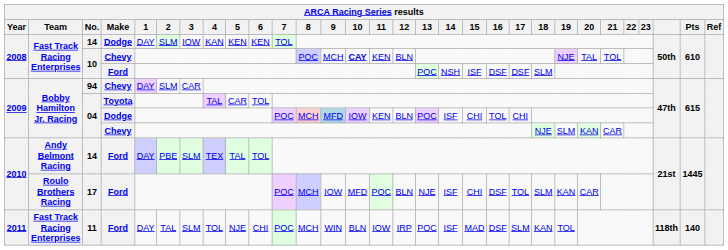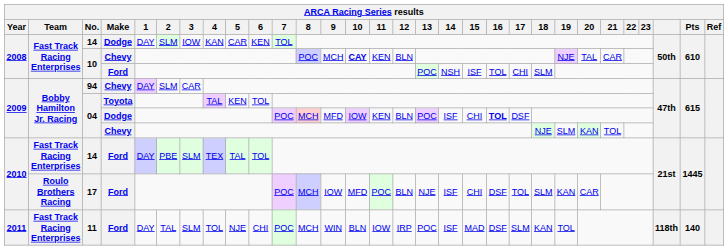 <table class="wikitable" style="text-align:center; font-size:75%">
 <tr>
 <th colspan=30><a href='#'>ARCA Racing Series</a> results</th>
 </tr>
 <tr>
 <th>Year</th>
 <th>Team</th>
 <th>No.</th>
 <th>Make</th>
 <th>1</th>
 <th>2</th>
 <th>3</th>
 <th>4</th>
 <th>5</th>
 <th>6</th>
 <th>7</th>
 <th>8</th>
 <th>9</th>
 <th>10</th>
 <th>11</th>
 <th>12</th>
 <th>13</th>
 <th>14</th>
 <th>15</th>
 <th>16</th>
 <th>17</th>
 <th>18</th>
 <th>19</th>
 <th>20</th>
 <th>21</th>
 <th>22</th>
 <th>23</th>
 <th></th>
 <th>Pts</th>
 <th>Ref</th>
 </tr>
 <tr>
 <th rowspan=3><a href='#'>2008</a></th>
 <th rowspan=3><a href='#'>Fast Track Racing Enterprises</a></th>
 <th>14</th>
 <th><a href='#'>Dodge</a></th>
 <td><a href='#'>DAY</a></td>
 <td style="background:#DFFFDF;"><a href='#'>SLM</a><br></td>
 <td><a href='#'>IOW</a></td>
 <td><a href='#'>KAN</a></td>
-<td><a href='#'>KEN</a></td>
+<td><a href='#'>CAR</a></td>
 <td><a href='#'>KEN</a></td>
 <td style="background:#DFFFDF;"><a href='#'>TOL</a><br></td>
 <td colspan=16></td>
 <th rowspan=3>50th</th>
 <th rowspan=3>610</th>
 <th rowspan=3></th>
 </tr>
 <tr>
 <th rowspan=2>10</th>
 <th><a href='#'>Chevy</a></th>
 <td colspan=7></td>
 <td style="background:#CFCFFF;"><a href='#'>POC</a><br></td>
 <td><a href='#'>MCH</a></td>
 <td><strong><a href='#'>CAY</a></strong></td>
 <td><a href='#'>KEN</a></td>
 <td><a href='#'>BLN</a></td>
 <td colspan=6></td>
 <td style="background:#EFCFFF;"><a href='#'>NJE</a><br></td>
 <td><a href='#'>TAL</a></td>
-<td><a href='#'>TOL</a></td>
+<td><a href='#'>CAR</a></td>
 <td colspan=2></td>
 </tr>
 <tr>
 <th><a href='#'>Ford</a></th>
 <td colspan=12></td>
 <td style="background:#DFFFDF;"><a href='#'>POC</a><br></td>
 <td><a href='#'>NSH</a></td>
 <td><a href='#'>ISF</a></td>
-<td><a href='#'>DSF</a></td>
-<td><a href='#'>DSF</a></td>
+<td><a href='#'>TOL</a></td>
+<td><a href='#'>CHI</a></td>
 <td><a href='#'>SLM</a></td>
 <td colspan=5></td>
 </tr>
 <tr>
 <th rowspan=4><a href='#'>2009</a></th>
 <th rowspan=4><a href='#'>Bobby Hamilton Jr. Racing</a></th>
 <th>94</th>
 <th><a href='#'>Chevy</a></th>
 <td style="background:#EFCFFF;"><a href='#'>DAY</a><br></td>
 <td><a href='#'>SLM</a></td>
 <td><a href='#'>CAR</a></td>
 <td colspan=20></td>
 <th rowspan=4>47th</th>
 <th rowspan=4>615</th>
 <th rowspan=4></th>
 </tr>
 <tr>
 <th rowspan=3>04</th>
 <th><a href='#'>Toyota</a></th>
 <td colspan=3></td>
 <td style="background:#EFCFFF;"><a href='#'>TAL</a><br></td>
-<td><a href='#'>CAR</a></td>
+<td><a href='#'>KEN</a></td>
 <td><a href='#'>TOL</a></td>
 <td colspan=17></td>
 </tr>
 <tr>
 <th><a href='#'>Dodge</a></th>
 <td colspan=6></td>
 <td style="background:#EFCFFF;"><a href='#'>POC</a><br></td>
 <td style="background:#FFCFCF;"><a href='#'>MCH</a><br></td>
-<td style="background: lightblue;"><a href='#'>MFD</a></td>
+<td><a href='#'>MFD</a></td>
 <td style="background:#EFCFFF;"><a href='#'>IOW</a><br></td>
 <td><a href='#'>KEN</a></td>
 <td><a href='#'>BLN</a></td>
 <td style="background:#EFCFFF;"><a href='#'>POC</a><br></td>
 <td><a href='#'>ISF</a></td>
 <td><a href='#'>CHI</a></td>
-<td><a href='#'>TOL</a></td>
-<td><a href='#'>CHI</a></td>
+<td><strong><a href='#'>TOL</a></strong></td>
+<td><a href='#'>DSF</a></td>
 <td colspan=6></td>
 </tr>
 <tr>
 <th><a href='#'>Chevy</a></th>
 <td colspan=17></td>
 <td style="background:#DFFFDF;"><a href='#'>NJE</a><br></td>
 <td><a href='#'>SLM</a></td>
 <td style="background:#DFFFDF;"><a href='#'>KAN</a><br></td>
-<td><a href='#'>CAR</a></td>
+<td><a href='#'>TOL</a></td>
 <td colspan=2></td>
 </tr>
 <tr>
 <th rowspan=2><a href='#'>2010</a></th>
-<th><a href='#'>Andy Belmont Racing</a></th>
+<th><a href='#'>Fast Track Racing Enterprises</a></th>
 <th>14</th>
 <th><a href='#'>Ford</a></th>
 <td style="background:#CFCFFF;"><a href='#'>DAY</a><br></td>
 <td style="background:#DFFFDF;"><a href='#'>PBE</a><br></td>
 <td style="background:#DFFFDF;"><a href='#'>SLM</a><br></td>
 <td style="background:#CFCFFF;"><a href='#'>TEX</a><br></td>
 <td style="background:#DFFFDF;"><a href='#'>TAL</a><br></td>
 <td style="background:#DFFFDF;"><a href='#'>TOL</a><br></td>
 <td colspan=17></td>
 <th rowspan=2>21st</th>
 <th rowspan=2>1445</th>
 <th rowspan=2></th>
 </tr>
 <tr>
 <th><a href='#'>Roulo Brothers Racing</a></th>
 <th>17</th>
 <th><a href='#'>Ford</a></th>
 <td colspan=6></td>
 <td style="background:#EFCFFF;"><a href='#'>POC</a><br></td>
 <td style="background:#CFCFFF;"><a href='#'>MCH</a><br></td>
 <td><a href='#'>IOW</a></td>
 <td><a href='#'>MFD</a></td>
 <td style="background:#DFFFDF;"><a href='#'>POC</a><br></td>
 <td><a href='#'>BLN</a></td>
 <td><a href='#'>NJE</a></td>
 <td><a href='#'>ISF</a></td>
 <td><a href='#'>CHI</a></td>
 <td><a href='#'>DSF</a></td>
 <td><a href='#'>TOL</a></td>
 <td><a href='#'>SLM</a></td>
 <td><a href='#'>KAN</a></td>
 <td><a href='#'>CAR</a></td>
 <td colspan=3></td>
 </tr>
 <tr>
 <th><a href='#'>2011</a></th>
 <th><a href='#'>Fast Track Racing Enterprises</a></th>
 <th>11</th>
 <th><a href='#'>Ford</a></th>
 <td><a href='#'>DAY</a></td>
 <td><a href='#'>TAL</a></td>
 <td><a href='#'>SLM</a></td>
 <td><a href='#'>TOL</a></td>
 <td><a href='#'>NJE</a></td>
 <td><a href='#'>CHI</a></td>
 <td style="background:#DFFFDF;"><a href='#'>POC</a><br></td>
 <td><a href='#'>MCH</a></td>
 <td><a href='#'>WIN</a></td>
 <td><a href='#'>BLN</a></td>
 <td><a href='#'>IOW</a></td>
 <td><a href='#'>IRP</a></td>
 <td><a href='#'>POC</a></td>
 <td><a href='#'>ISF</a></td>
 <td><a href='#'>MAD</a></td>
 <td><a href='#'>DSF</a></td>
 <td><a href='#'>SLM</a></td>
 <td><a href='#'>KAN</a></td>
 <td><a href='#'>TOL</a></td>
 <td colspan=4></td>
 <th>118th</th>
 <th>140</th>
 <th></th>
 </tr>
 </table>
